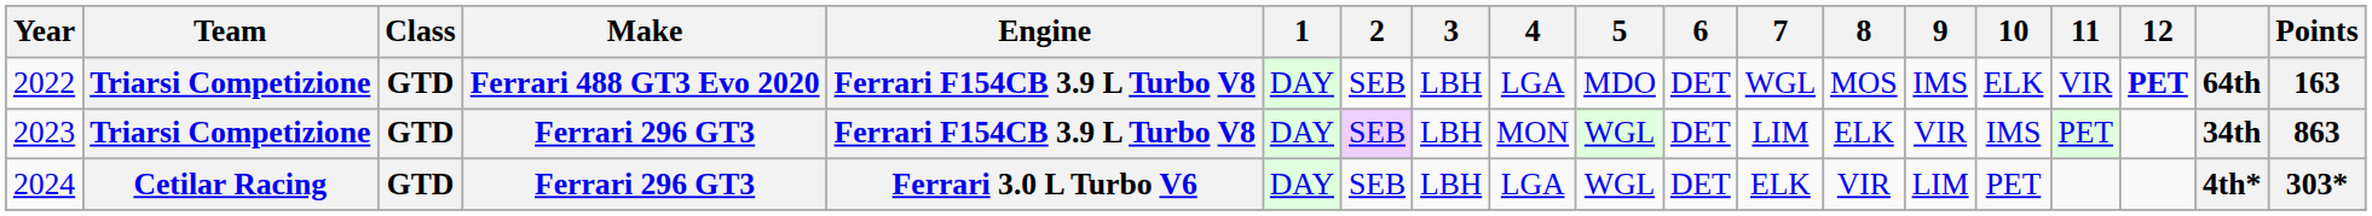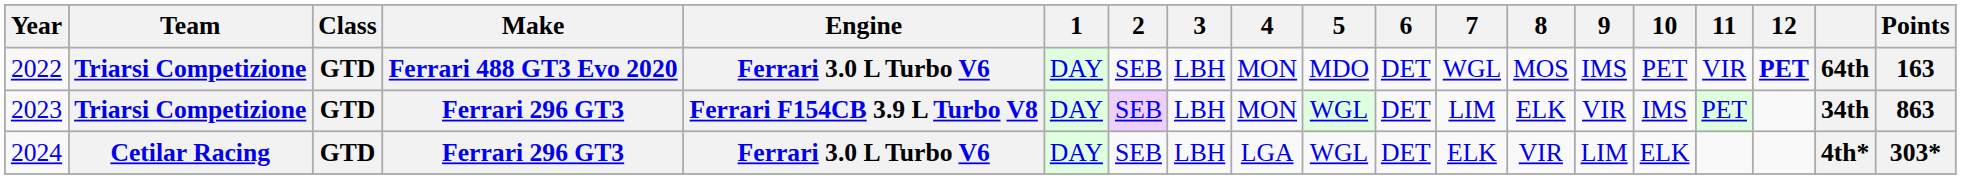 <table class="wikitable" style="text-align:center; font-size:90%">
 <tr>
 <th>Year</th>
 <th>Team</th>
 <th>Class</th>
 <th>Make</th>
 <th>Engine</th>
 <th>1</th>
 <th>2</th>
 <th>3</th>
 <th>4</th>
 <th>5</th>
 <th>6</th>
 <th>7</th>
 <th>8</th>
 <th>9</th>
 <th>10</th>
 <th>11</th>
 <th>12</th>
 <th></th>
 <th>Points</th>
 </tr>
 <tr>
 <td><a href='#'>2022</a></td>
 <th><a href='#'>Triarsi Competizione</a></th>
 <th>GTD</th>
 <th><a href='#'>Ferrari 488 GT3 Evo 2020</a></th>
-<th><a href='#'>Ferrari F154CB</a> 3.9 L <a href='#'>Turbo</a> <a href='#'>V8</a></th>
+<th><a href='#'>Ferrari</a> 3.0 L Turbo <a href='#'>V6</a></th>
 <td style="background:#DFFFDF;"><a href='#'>DAY</a><br></td>
 <td style="background:"><a href='#'>SEB</a><br></td>
 <td style="background:"><a href='#'>LBH</a><br></td>
-<td style="background:"><a href='#'>LGA</a><br></td>
+<td><a href='#'>MON</a><br></td>
 <td style="background:"><a href='#'>MDO</a><br></td>
 <td style="background:"><a href='#'>DET</a><br></td>
 <td style="background:"><a href='#'>WGL</a><br></td>
 <td style="background:"><a href='#'>MOS</a><br></td>
 <td><a href='#'>IMS</a></td>
-<td style="background:"><a href='#'>ELK</a><br></td>
+<td><a href='#'>PET</a></td>
 <td style="background:"><a href='#'>VIR</a><br></td>
 <td style="background:"><strong><a href='#'>PET</a><br></strong></td>
 <th>64th</th>
 <th>163</th>
 </tr>
 <tr>
 <td><a href='#'>2023</a></td>
 <th><a href='#'>Triarsi Competizione</a></th>
 <th>GTD</th>
 <th><a href='#'>Ferrari 296 GT3</a></th>
 <th><a href='#'>Ferrari F154CB</a> 3.9 L <a href='#'>Turbo</a> <a href='#'>V8</a></th>
 <td style="background:#DFFFDF;"><a href='#'>DAY</a><br></td>
 <td style="background:#EFCFFF;"><a href='#'>SEB</a><br></td>
 <td><a href='#'>LBH</a><br></td>
 <td><a href='#'>MON</a><br></td>
 <td style="background:#DFFFDF;"><a href='#'>WGL</a><br></td>
 <td style="background:"><a href='#'>DET</a><br></td>
 <td><a href='#'>LIM</a><br></td>
 <td><a href='#'>ELK</a><br></td>
 <td><a href='#'>VIR</a><br></td>
 <td><a href='#'>IMS</a></td>
 <td style="background:#DFFFDF;"><a href='#'>PET</a><br></td>
 <td></td>
 <th>34th</th>
 <th>863</th>
 </tr>
 <tr>
 <td><a href='#'>2024</a></td>
 <th><a href='#'>Cetilar Racing</a></th>
 <th>GTD</th>
 <th><a href='#'>Ferrari 296 GT3</a></th>
 <th><a href='#'>Ferrari</a> 3.0 L Turbo <a href='#'>V6</a></th>
 <td style="background:#DFFFDF;"><a href='#'>DAY</a><br></td>
 <td><a href='#'>SEB</a></td>
 <td><a href='#'>LBH</a></td>
 <td><a href='#'>LGA</a></td>
 <td><a href='#'>WGL</a></td>
 <td style="background:"><a href='#'>DET</a><br></td>
 <td><a href='#'>ELK</a></td>
 <td><a href='#'>VIR</a></td>
 <td style="background:"><a href='#'>LIM</a><br></td>
-<td><a href='#'>PET</a></td>
+<td style="background:"><a href='#'>ELK</a><br></td>
 <td></td>
 <td></td>
 <th>4th*</th>
 <th>303*</th>
 </tr>
 </table>
